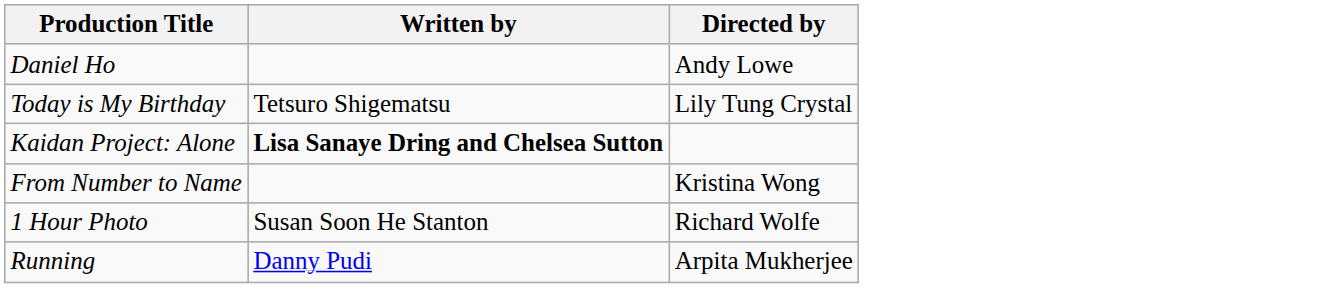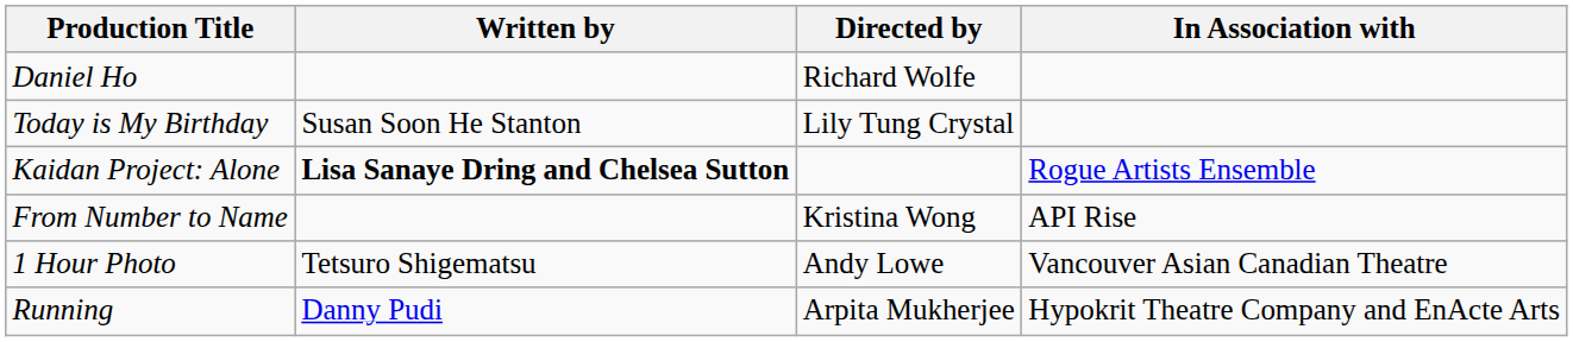 <table class="wikitable sortable">
 <tr>
 <th>Production Title</th>
 <th>Written by</th>
 <th>Directed by</th>
+<th>In Association with</th>
 </tr>
 <tr>
 <td><em>Daniel Ho</em></td>
 <td></td>
-<td>Andy Lowe</td>
+<td>Richard Wolfe</td>
+<td></td>
 </tr>
 <tr>
 <td><em>Today is My Birthday</em></td>
-<td>Tetsuro Shigematsu</td>
+<td>Susan Soon He Stanton</td>
 <td>Lily Tung Crystal</td>
+<td></td>
 </tr>
 <tr>
 <td><em>Kaidan Project: Alone</em></td>
 <td><strong>Lisa Sanaye Dring and Chelsea Sutton</strong></td>
 <td></td>
+<td><a href='#'>Rogue Artists Ensemble</a></td>
 </tr>
 <tr>
 <td><em>From Number to Name</em></td>
 <td></td>
 <td>Kristina Wong</td>
+<td>API Rise</td>
 </tr>
 <tr>
 <td><em>1 Hour Photo</em></td>
-<td>Susan Soon He Stanton</td>
-<td>Richard Wolfe</td>
+<td>Tetsuro Shigematsu</td>
+<td>Andy Lowe</td>
+<td>Vancouver Asian Canadian Theatre</td>
 </tr>
 <tr>
 <td><em>Running</em></td>
 <td><a href='#'>Danny Pudi</a></td>
 <td>Arpita Mukherjee</td>
+<td>Hypokrit Theatre Company and EnActe Arts</td>
 </tr>
 </table>
